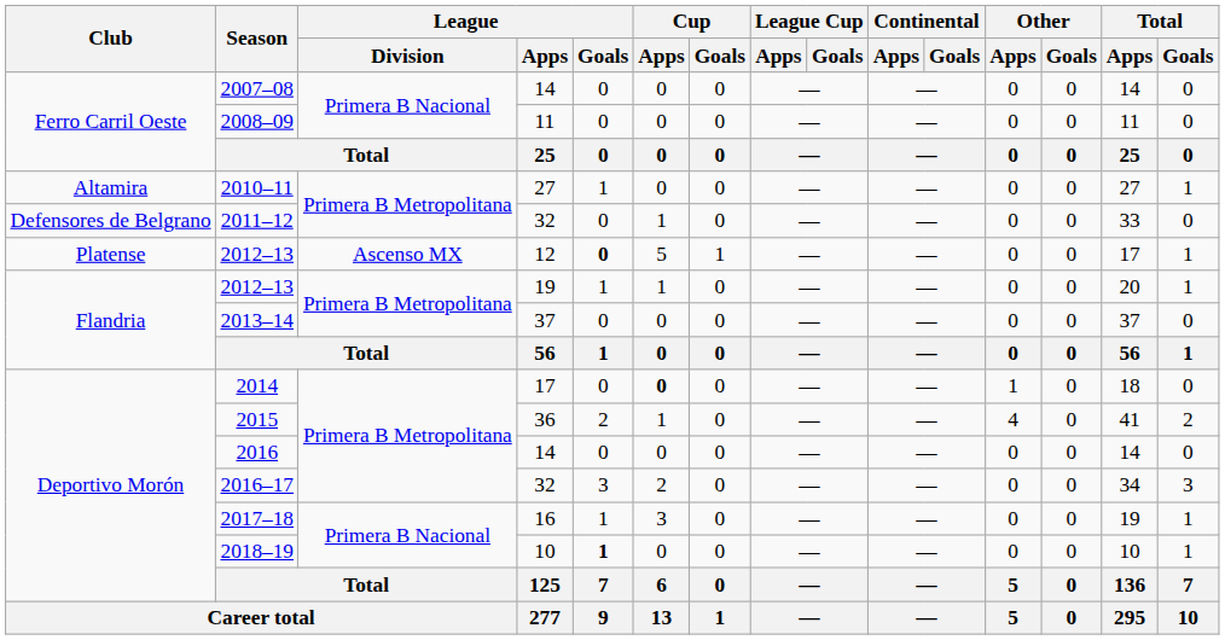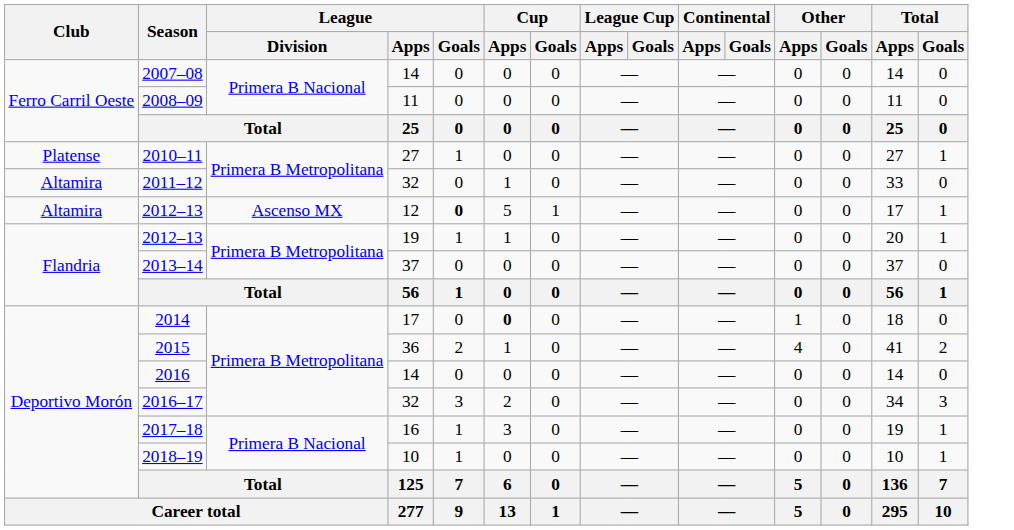 <table class="wikitable" style="text-align:center">
 <tr>
 <th rowspan="2">Club</th>
 <th rowspan="2">Season</th>
 <th colspan="3">League</th>
 <th colspan="2">Cup</th>
 <th colspan="2">League Cup</th>
 <th colspan="2">Continental</th>
 <th colspan="2">Other</th>
 <th colspan="2">Total</th>
 </tr>
 <tr>
 <th>Division</th>
 <th>Apps</th>
 <th>Goals</th>
 <th>Apps</th>
 <th>Goals</th>
 <th>Apps</th>
 <th>Goals</th>
 <th>Apps</th>
 <th>Goals</th>
 <th>Apps</th>
 <th>Goals</th>
 <th>Apps</th>
 <th>Goals</th>
 </tr>
 <tr>
 <td rowspan="3"><a href='#'>Ferro Carril Oeste</a></td>
 <td><a href='#'>2007–08</a></td>
 <td rowspan="2"><a href='#'>Primera B Nacional</a></td>
 <td>14</td>
 <td>0</td>
 <td>0</td>
 <td>0</td>
 <td colspan="2">—</td>
 <td colspan="2">—</td>
 <td>0</td>
 <td>0</td>
 <td>14</td>
 <td>0</td>
 </tr>
 <tr>
 <td><a href='#'>2008–09</a></td>
 <td>11</td>
 <td>0</td>
 <td>0</td>
 <td>0</td>
 <td colspan="2">—</td>
 <td colspan="2">—</td>
 <td>0</td>
 <td>0</td>
 <td>11</td>
 <td>0</td>
 </tr>
 <tr>
 <th colspan="2">Total</th>
 <th>25</th>
 <th>0</th>
 <th>0</th>
 <th>0</th>
 <th colspan="2">—</th>
 <th colspan="2">—</th>
 <th>0</th>
 <th>0</th>
 <th>25</th>
 <th>0</th>
 </tr>
 <tr>
-<td rowspan="1"><a href='#'>Altamira</a></td>
+<td rowspan="1"><a href='#'>Platense</a></td>
 <td><a href='#'>2010–11</a></td>
 <td rowspan="2"><a href='#'>Primera B Metropolitana</a></td>
 <td>27</td>
 <td>1</td>
 <td>0</td>
 <td>0</td>
 <td colspan="2">—</td>
 <td colspan="2">—</td>
 <td>0</td>
 <td>0</td>
 <td>27</td>
 <td>1</td>
 </tr>
 <tr>
-<td rowspan="1"><a href='#'>Defensores de Belgrano</a></td>
+<td rowspan="1"><a href='#'>Altamira</a></td>
 <td><a href='#'>2011–12</a></td>
 <td>32</td>
 <td>0</td>
 <td>1</td>
 <td>0</td>
 <td colspan="2">—</td>
 <td colspan="2">—</td>
 <td>0</td>
 <td>0</td>
 <td>33</td>
 <td>0</td>
 </tr>
 <tr>
-<td rowspan="1"><a href='#'>Platense</a></td>
+<td rowspan="1"><a href='#'>Altamira</a></td>
 <td><a href='#'>2012–13</a></td>
 <td rowspan="1"><a href='#'>Ascenso MX</a></td>
 <td>12</td>
 <td><strong>0</strong></td>
 <td>5</td>
 <td>1</td>
 <td colspan="2">—</td>
 <td colspan="2">—</td>
 <td>0</td>
 <td>0</td>
 <td>17</td>
 <td>1</td>
 </tr>
 <tr>
 <td rowspan="3"><a href='#'>Flandria</a></td>
 <td><a href='#'>2012–13</a></td>
 <td rowspan="2"><a href='#'>Primera B Metropolitana</a></td>
 <td>19</td>
 <td>1</td>
 <td>1</td>
 <td>0</td>
 <td colspan="2">—</td>
 <td colspan="2">—</td>
 <td>0</td>
 <td>0</td>
 <td>20</td>
 <td>1</td>
 </tr>
 <tr>
 <td><a href='#'>2013–14</a></td>
 <td>37</td>
 <td>0</td>
 <td>0</td>
 <td>0</td>
 <td colspan="2">—</td>
 <td colspan="2">—</td>
 <td>0</td>
 <td>0</td>
 <td>37</td>
 <td>0</td>
 </tr>
 <tr>
 <th colspan="2">Total</th>
 <th>56</th>
 <th>1</th>
 <th>0</th>
 <th>0</th>
 <th colspan="2">—</th>
 <th colspan="2">—</th>
 <th>0</th>
 <th>0</th>
 <th>56</th>
 <th>1</th>
 </tr>
 <tr>
 <td rowspan="7"><a href='#'>Deportivo Morón</a></td>
 <td><a href='#'>2014</a></td>
 <td rowspan="4"><a href='#'>Primera B Metropolitana</a></td>
 <td>17</td>
 <td>0</td>
 <td><strong>0</strong></td>
 <td>0</td>
 <td colspan="2">—</td>
 <td colspan="2">—</td>
 <td>1</td>
 <td>0</td>
 <td>18</td>
 <td>0</td>
 </tr>
 <tr>
 <td><a href='#'>2015</a></td>
 <td>36</td>
 <td>2</td>
 <td>1</td>
 <td>0</td>
 <td colspan="2">—</td>
 <td colspan="2">—</td>
 <td>4</td>
 <td>0</td>
 <td>41</td>
 <td>2</td>
 </tr>
 <tr>
 <td><a href='#'>2016</a></td>
 <td>14</td>
 <td>0</td>
 <td>0</td>
 <td>0</td>
 <td colspan="2">—</td>
 <td colspan="2">—</td>
 <td>0</td>
 <td>0</td>
 <td>14</td>
 <td>0</td>
 </tr>
 <tr>
 <td><a href='#'>2016–17</a></td>
 <td>32</td>
 <td>3</td>
 <td>2</td>
 <td>0</td>
 <td colspan="2">—</td>
 <td colspan="2">—</td>
 <td>0</td>
 <td>0</td>
 <td>34</td>
 <td>3</td>
 </tr>
 <tr>
 <td><a href='#'>2017–18</a></td>
 <td rowspan="2"><a href='#'>Primera B Nacional</a></td>
 <td>16</td>
 <td>1</td>
 <td>3</td>
 <td>0</td>
 <td colspan="2">—</td>
 <td colspan="2">—</td>
 <td>0</td>
 <td>0</td>
 <td>19</td>
 <td>1</td>
 </tr>
 <tr>
 <td><a href='#'>2018–19</a></td>
 <td>10</td>
-<td><strong>1</strong></td>
+<td>1</td>
 <td>0</td>
 <td>0</td>
 <td colspan="2">—</td>
 <td colspan="2">—</td>
 <td>0</td>
 <td>0</td>
 <td>10</td>
 <td>1</td>
 </tr>
 <tr>
 <th colspan="2">Total</th>
 <th>125</th>
 <th>7</th>
 <th>6</th>
 <th>0</th>
 <th colspan="2">—</th>
 <th colspan="2">—</th>
 <th>5</th>
 <th>0</th>
 <th>136</th>
 <th>7</th>
 </tr>
 <tr>
 <th colspan="3">Career total</th>
 <th>277</th>
 <th>9</th>
 <th>13</th>
 <th>1</th>
 <th colspan="2">—</th>
 <th colspan="2">—</th>
 <th>5</th>
 <th>0</th>
 <th>295</th>
 <th>10</th>
 </tr>
 </table>
